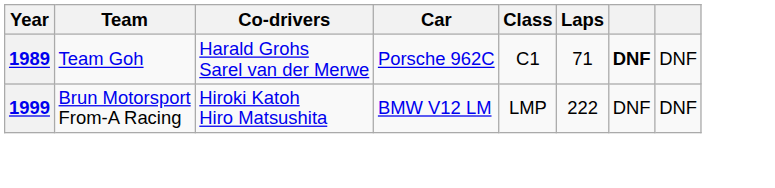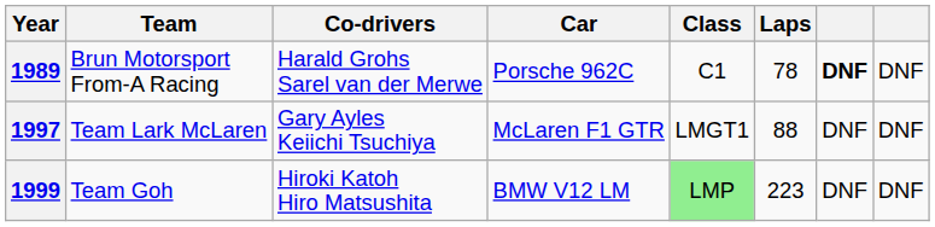 <table class="wikitable" style="text-align:center; font-size:90%">
 <tr>
 <th>Year</th>
 <th>Team</th>
 <th>Co-drivers</th>
 <th>Car</th>
 <th>Class</th>
 <th>Laps</th>
 <th></th>
 <th></th>
 </tr>
 <tr>
 <th><a href='#'>1989</a></th>
-<td align="left"> <a href='#'>Team Goh</a></td>
+<td align="left"> <a href='#'>Brun Motorsport</a><br> From-A Racing</td>
 <td align="left"> <a href='#'>Harald Grohs</a><br> <a href='#'>Sarel van der Merwe</a></td>
 <td align="left"><a href='#'>Porsche 962C</a></td>
 <td>C1</td>
-<td>71</td>
+<td>78</td>
 <td><strong>DNF</strong></td>
 <td>DNF</td>
 </tr>
 <tr>
+<th><a href='#'>1997</a></th>
+<td align="left"> <a href='#'>Team Lark McLaren</a></td>
+<td align="left"> <a href='#'>Gary Ayles</a><br> <a href='#'>Keiichi Tsuchiya</a></td>
+<td align="left"><a href='#'>McLaren F1 GTR</a></td>
+<td>LMGT1</td>
+<td>88</td>
+<td>DNF</td>
+<td>DNF</td>
+</tr>
+<tr>
 <th><a href='#'>1999</a></th>
-<td align="left"> <a href='#'>Brun Motorsport</a><br> From-A Racing</td>
+<td align="left"> <a href='#'>Team Goh</a></td>
 <td align="left"> <a href='#'>Hiroki Katoh</a><br> <a href='#'>Hiro Matsushita</a></td>
 <td align="left"><a href='#'>BMW V12 LM</a></td>
-<td>LMP</td>
-<td>222</td>
+<td style="background: lightgreen;">LMP</td>
+<td>223</td>
 <td>DNF</td>
 <td>DNF</td>
 </tr>
 </table>
